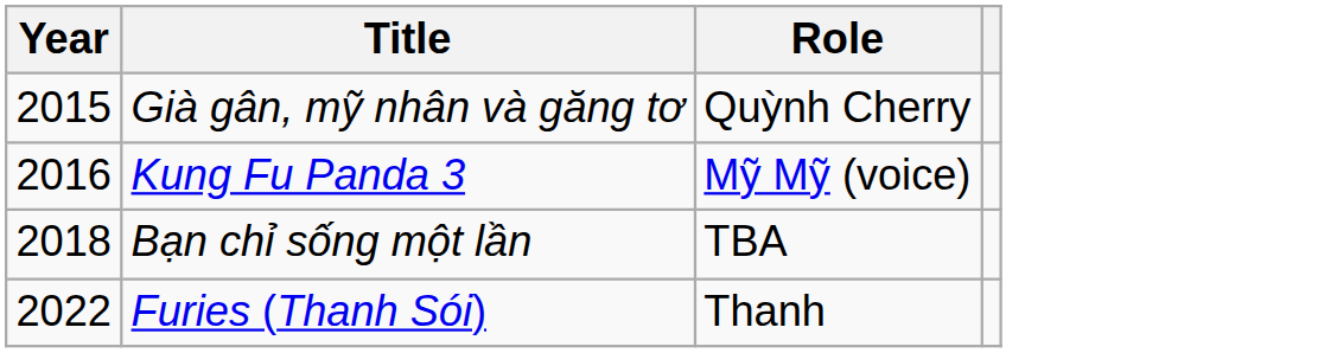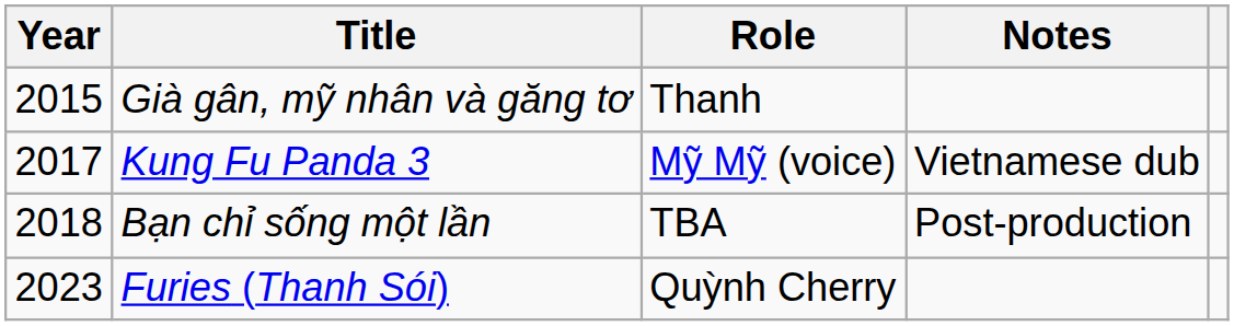 <table class="wikitable sortable">
 <tr>
 <th>Year</th>
 <th>Title</th>
 <th>Role</th>
+<th class="unsortable">Notes</th>
 <th class="unsortable"></th>
 </tr>
 <tr>
 <td>2015</td>
 <td><em>Già gân, mỹ nhân và găng tơ</em></td>
-<td>Quỳnh Cherry</td>
+<td>Thanh</td>
+<td></td>
 <td style="text-align:center;"></td>
 </tr>
 <tr>
-<td>2016</td>
+<td>2017</td>
 <td><em><a href='#'>Kung Fu Panda 3</a></em></td>
 <td><a href='#'>Mỹ Mỹ</a> (voice)</td>
+<td>Vietnamese dub</td>
 <td style="text-align:center;"></td>
 </tr>
 <tr>
 <td>2018</td>
 <td><em>Bạn chỉ sống một lần</em></td>
 <td>TBA</td>
+<td>Post-production</td>
 <td style="text-align:center;"></td>
 </tr>
 <tr>
-<td>2022</td>
+<td>2023</td>
 <td><a href='#'><em>Furies</em> (<em>Thanh Sói</em>)</a></td>
-<td>Thanh</td>
+<td>Quỳnh Cherry</td>
+<td></td>
 <td style="text-align:center;"></td>
 </tr>
 </table>
